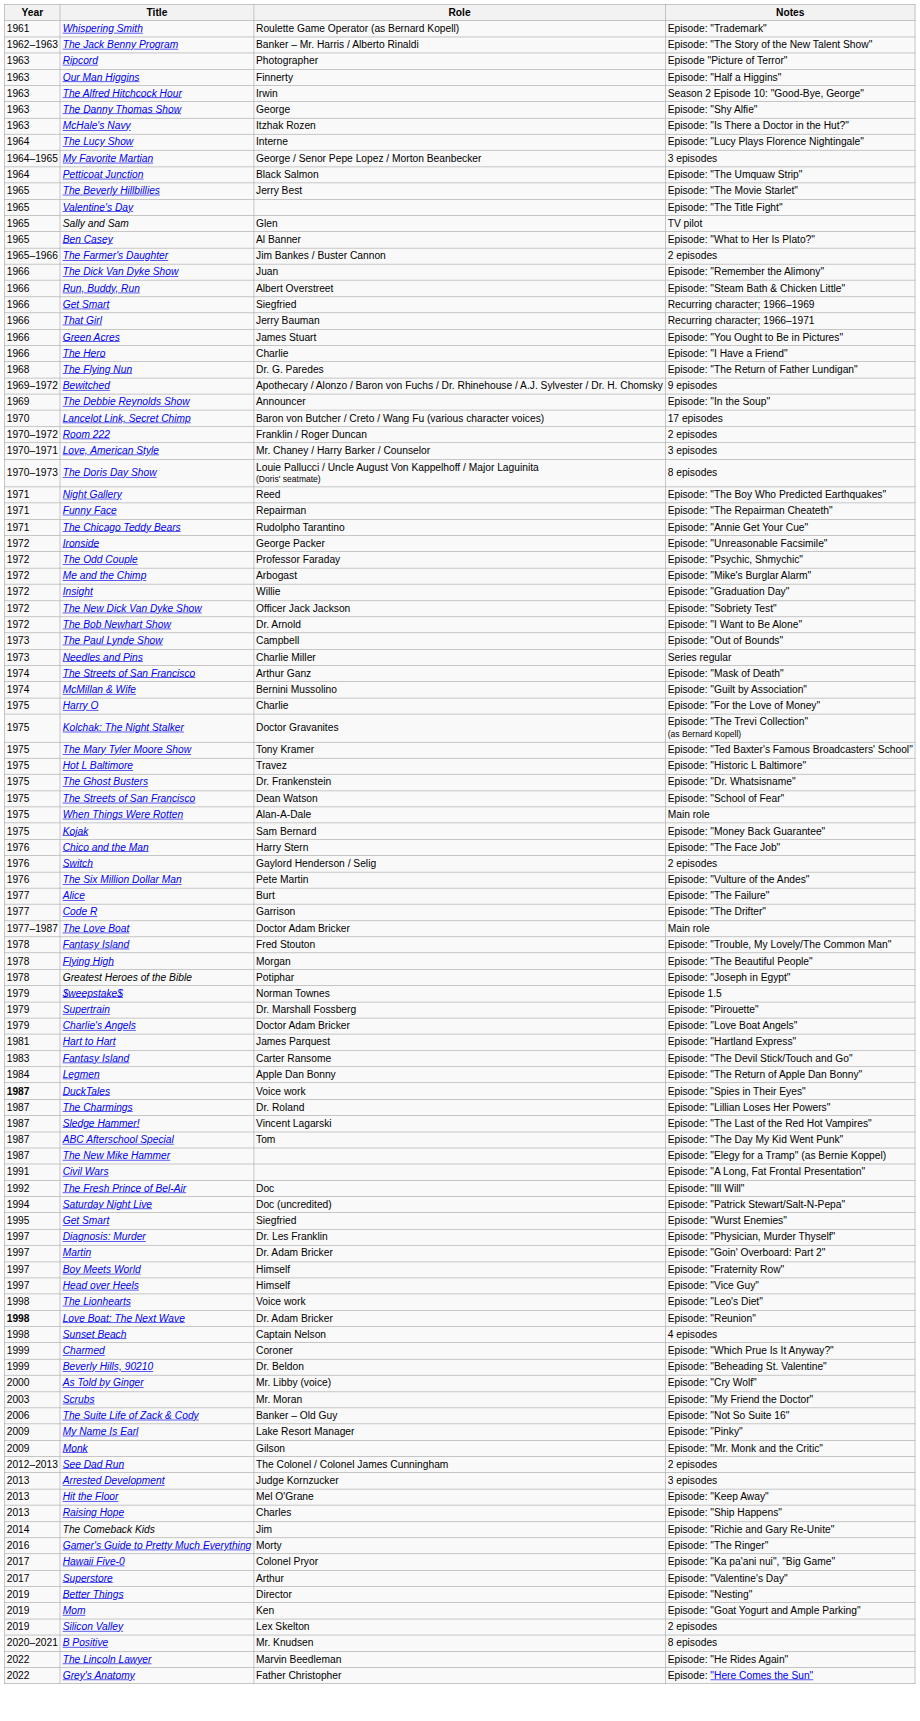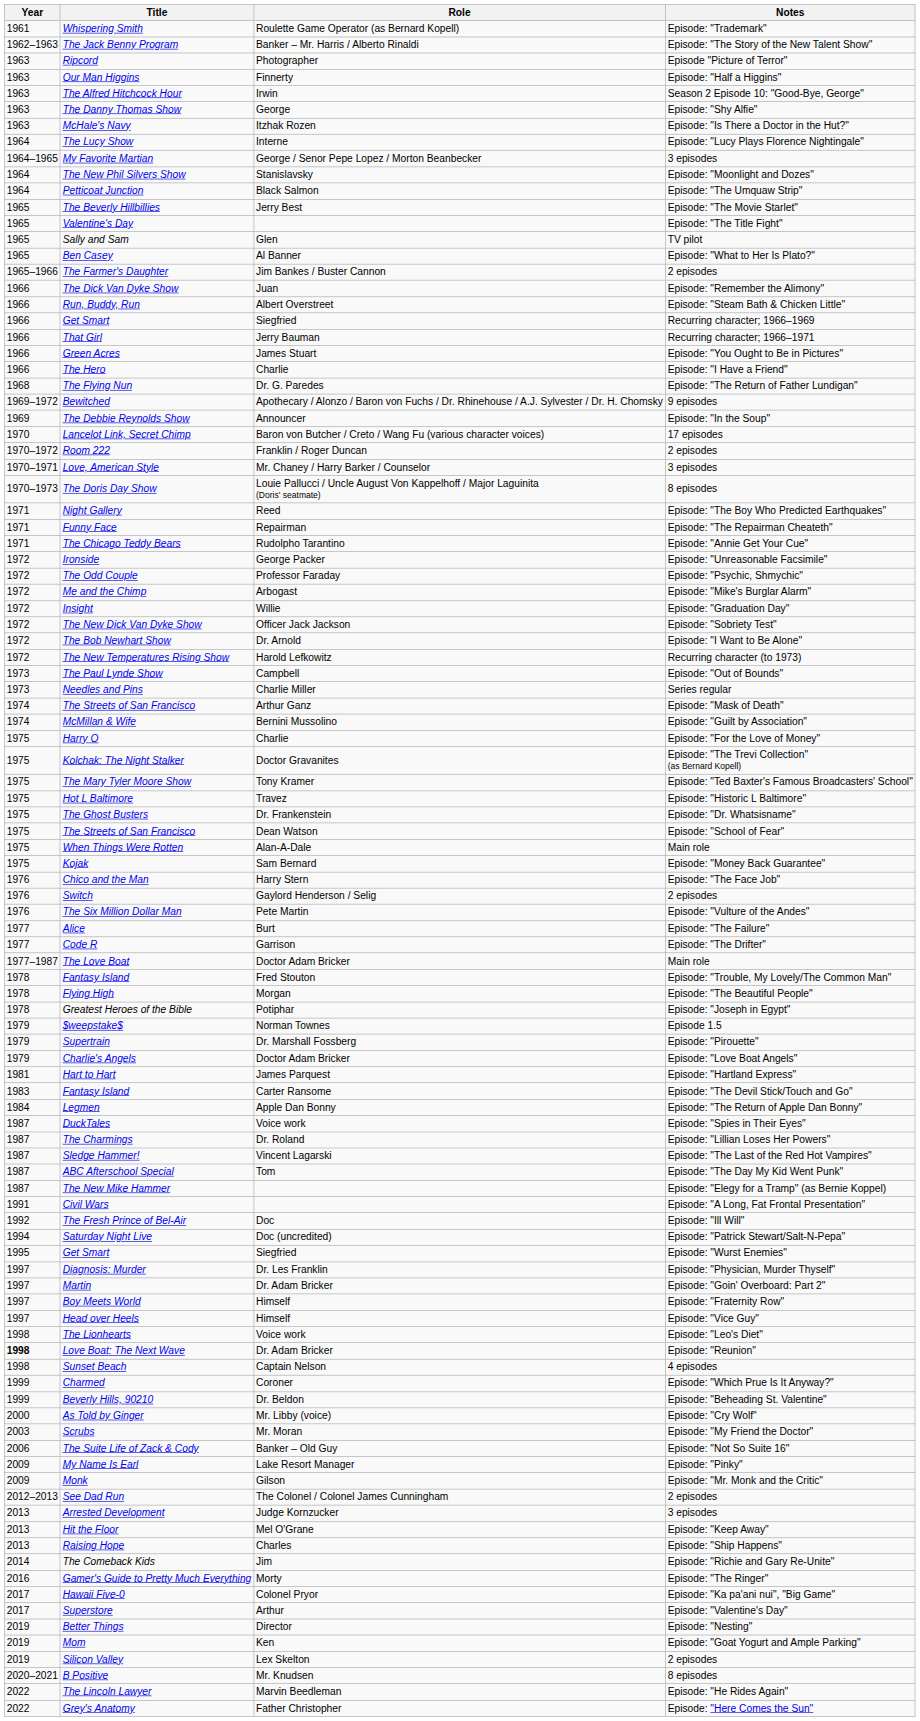 <table class="wikitable sortable">
 <tr>
 <th>Year</th>
 <th>Title</th>
 <th>Role</th>
 <th class="unsortable">Notes</th>
 </tr>
 <tr>
 <td>1961</td>
 <td><em><a href='#'>Whispering Smith</a></em></td>
 <td>Roulette Game Operator (as Bernard Kopell)</td>
 <td>Episode: "Trademark"</td>
 </tr>
 <tr>
 <td>1962–1963</td>
 <td><em><a href='#'>The Jack Benny Program</a></em></td>
 <td>Banker – Mr. Harris / Alberto Rinaldi</td>
 <td>Episode: "The Story of the New Talent Show"</td>
 </tr>
 <tr>
 <td>1963</td>
 <td><em><a href='#'>Ripcord</a></em></td>
 <td>Photographer</td>
 <td>Episode "Picture of Terror"</td>
 </tr>
 <tr>
 <td>1963</td>
 <td><em><a href='#'>Our Man Higgins</a></em></td>
 <td>Finnerty</td>
 <td>Episode: "Half a Higgins"</td>
 </tr>
 <tr>
 <td>1963</td>
 <td><em><a href='#'>The Alfred Hitchcock Hour</a></em></td>
 <td>Irwin</td>
 <td>Season 2 Episode 10: "Good-Bye, George"</td>
 </tr>
 <tr>
 <td>1963</td>
 <td><em><a href='#'>The Danny Thomas Show</a></em></td>
 <td>George</td>
 <td>Episode: "Shy Alfie"</td>
 </tr>
 <tr>
 <td>1963</td>
 <td><em><a href='#'>McHale's Navy</a></em></td>
 <td>Itzhak Rozen</td>
 <td>Episode: "Is There a Doctor in the Hut?"</td>
 </tr>
 <tr>
 <td>1964</td>
 <td><em><a href='#'>The Lucy Show</a></em></td>
 <td>Interne</td>
 <td>Episode: "Lucy Plays Florence Nightingale"</td>
 </tr>
 <tr>
 <td>1964–1965</td>
 <td><em><a href='#'>My Favorite Martian</a></em></td>
 <td>George / Senor Pepe Lopez / Morton Beanbecker</td>
 <td>3 episodes</td>
+</tr>
+<tr>
+<td>1964</td>
+<td><em><a href='#'>The New Phil Silvers Show</a></em></td>
+<td>Stanislavsky</td>
+<td>Episode: "Moonlight and Dozes"</td>
 </tr>
 <tr>
 <td>1964</td>
 <td><em><a href='#'>Petticoat Junction</a></em></td>
 <td>Black Salmon</td>
 <td>Episode: "The Umquaw Strip"</td>
 </tr>
 <tr>
 <td>1965</td>
 <td><em><a href='#'>The Beverly Hillbillies</a></em></td>
 <td>Jerry Best</td>
 <td>Episode: "The Movie Starlet"</td>
 </tr>
 <tr>
 <td>1965</td>
 <td><em><a href='#'>Valentine's Day</a></em></td>
 <td></td>
 <td>Episode: "The Title Fight"</td>
 </tr>
 <tr>
 <td>1965</td>
 <td><em>Sally and Sam</em></td>
 <td>Glen</td>
 <td>TV pilot</td>
 </tr>
 <tr>
 <td>1965</td>
 <td><em><a href='#'>Ben Casey</a></em></td>
 <td>Al Banner</td>
 <td>Episode: "What to Her Is Plato?"</td>
 </tr>
 <tr>
 <td>1965–1966</td>
 <td><em><a href='#'>The Farmer's Daughter</a></em></td>
 <td>Jim Bankes / Buster Cannon</td>
 <td>2 episodes</td>
 </tr>
 <tr>
 <td>1966</td>
 <td><em><a href='#'>The Dick Van Dyke Show</a></em></td>
 <td>Juan</td>
 <td>Episode: "Remember the Alimony"</td>
 </tr>
 <tr>
 <td>1966</td>
 <td><em><a href='#'>Run, Buddy, Run</a></em></td>
 <td>Albert Overstreet</td>
 <td>Episode: "Steam Bath & Chicken Little"</td>
 </tr>
 <tr>
 <td>1966</td>
 <td><em><a href='#'>Get Smart</a></em></td>
 <td>Siegfried</td>
 <td>Recurring character; 1966–1969</td>
 </tr>
 <tr>
 <td>1966</td>
 <td><em><a href='#'>That Girl</a></em></td>
 <td>Jerry Bauman</td>
 <td>Recurring character; 1966–1971</td>
 </tr>
 <tr>
 <td>1966</td>
 <td><em><a href='#'>Green Acres</a></em></td>
 <td>James Stuart</td>
 <td>Episode: "You Ought to Be in Pictures"</td>
 </tr>
 <tr>
 <td>1966</td>
 <td><em><a href='#'>The Hero</a></em></td>
 <td>Charlie</td>
 <td>Episode: "I Have a Friend"</td>
 </tr>
 <tr>
 <td>1968</td>
 <td><em><a href='#'>The Flying Nun</a></em></td>
 <td>Dr. G. Paredes</td>
 <td>Episode: "The Return of Father Lundigan"</td>
 </tr>
 <tr>
 <td>1969–1972</td>
 <td><em><a href='#'>Bewitched</a></em></td>
 <td>Apothecary / Alonzo / Baron von Fuchs / Dr. Rhinehouse / A.J. Sylvester / Dr. H. Chomsky</td>
 <td>9 episodes</td>
 </tr>
 <tr>
 <td>1969</td>
 <td><em><a href='#'>The Debbie Reynolds Show</a></em></td>
 <td>Announcer</td>
 <td>Episode: "In the Soup"</td>
 </tr>
 <tr>
 <td>1970</td>
 <td><em><a href='#'>Lancelot Link, Secret Chimp</a></em></td>
 <td>Baron von Butcher / Creto / Wang Fu (various character voices)</td>
 <td>17 episodes</td>
 </tr>
 <tr>
 <td>1970–1972</td>
 <td><em><a href='#'>Room 222</a></em></td>
 <td>Franklin / Roger Duncan</td>
 <td>2 episodes</td>
 </tr>
 <tr>
 <td>1970–1971</td>
 <td><em><a href='#'>Love, American Style</a></em></td>
 <td>Mr. Chaney / Harry Barker / Counselor</td>
 <td>3 episodes</td>
 </tr>
 <tr>
 <td>1970–1973</td>
 <td><em><a href='#'>The Doris Day Show</a></em></td>
 <td>Louie Pallucci / Uncle August Von Kappelhoff / Major Laguinita<br><small>(Doris' seatmate)</small></td>
 <td>8 episodes</td>
 </tr>
 <tr>
 <td>1971</td>
 <td><em><a href='#'>Night Gallery</a></em></td>
 <td>Reed</td>
 <td>Episode: "The Boy Who Predicted Earthquakes"</td>
 </tr>
 <tr>
 <td>1971</td>
 <td><em><a href='#'>Funny Face</a></em></td>
 <td>Repairman</td>
 <td>Episode: "The Repairman Cheateth"</td>
 </tr>
 <tr>
 <td>1971</td>
 <td><em><a href='#'>The Chicago Teddy Bears</a></em></td>
 <td>Rudolpho Tarantino</td>
 <td>Episode: "Annie Get Your Cue"</td>
 </tr>
 <tr>
 <td>1972</td>
 <td><em><a href='#'>Ironside</a></em></td>
 <td>George Packer</td>
 <td>Episode: "Unreasonable Facsimile"</td>
 </tr>
 <tr>
 <td>1972</td>
 <td><em><a href='#'>The Odd Couple</a></em></td>
 <td>Professor Faraday</td>
 <td>Episode: "Psychic, Shmychic"</td>
 </tr>
 <tr>
 <td>1972</td>
 <td><em><a href='#'>Me and the Chimp</a></em></td>
 <td>Arbogast</td>
 <td>Episode: "Mike's Burglar Alarm"</td>
 </tr>
 <tr>
 <td>1972</td>
 <td><em><a href='#'>Insight</a></em></td>
 <td>Willie</td>
 <td>Episode: "Graduation Day"</td>
 </tr>
 <tr>
 <td>1972</td>
 <td><em><a href='#'>The New Dick Van Dyke Show</a></em></td>
 <td>Officer Jack Jackson</td>
 <td>Episode: "Sobriety Test"</td>
 </tr>
 <tr>
 <td>1972</td>
 <td><em><a href='#'>The Bob Newhart Show</a></em></td>
 <td>Dr. Arnold</td>
 <td>Episode: "I Want to Be Alone"</td>
 </tr>
 <tr>
+<td>1972</td>
+<td><em><a href='#'>The New Temperatures Rising Show</a></em></td>
+<td>Harold Lefkowitz</td>
+<td>Recurring character (to 1973)</td>
+</tr>
+<tr>
 <td>1973</td>
 <td><em><a href='#'>The Paul Lynde Show</a></em></td>
 <td>Campbell</td>
 <td>Episode: "Out of Bounds"</td>
 </tr>
 <tr>
 <td>1973</td>
 <td><em><a href='#'>Needles and Pins</a></em></td>
 <td>Charlie Miller</td>
 <td>Series regular</td>
 </tr>
 <tr>
 <td>1974</td>
 <td><em><a href='#'>The Streets of San Francisco</a></em></td>
 <td>Arthur Ganz</td>
 <td>Episode: "Mask of Death"</td>
 </tr>
 <tr>
 <td>1974</td>
 <td><em><a href='#'>McMillan & Wife</a></em></td>
 <td>Bernini Mussolino</td>
 <td>Episode: "Guilt by Association"</td>
 </tr>
 <tr>
 <td>1975</td>
 <td><em><a href='#'>Harry O</a></em></td>
 <td>Charlie</td>
 <td>Episode: "For the Love of Money"</td>
 </tr>
 <tr>
 <td>1975</td>
 <td><em><a href='#'>Kolchak: The Night Stalker</a></em></td>
 <td>Doctor Gravanites</td>
 <td>Episode: "The Trevi Collection"<br><small>(as Bernard Kopell) </small></td>
 </tr>
 <tr>
 <td>1975</td>
 <td><em><a href='#'>The Mary Tyler Moore Show</a></em></td>
 <td>Tony Kramer</td>
 <td>Episode: "Ted Baxter's Famous Broadcasters' School"</td>
 </tr>
 <tr>
 <td>1975</td>
 <td><em><a href='#'>Hot L Baltimore</a></em></td>
 <td>Travez</td>
 <td>Episode: "Historic L Baltimore"</td>
 </tr>
 <tr>
 <td>1975</td>
 <td><em><a href='#'>The Ghost Busters</a></em></td>
 <td>Dr. Frankenstein</td>
 <td>Episode: "Dr. Whatsisname"</td>
 </tr>
 <tr>
 <td>1975</td>
 <td><em><a href='#'>The Streets of San Francisco</a></em></td>
 <td>Dean Watson</td>
 <td>Episode: "School of Fear"</td>
 </tr>
 <tr>
 <td>1975</td>
 <td><em><a href='#'>When Things Were Rotten</a></em></td>
 <td>Alan-A-Dale</td>
 <td>Main role</td>
 </tr>
 <tr>
 <td>1975</td>
 <td><em><a href='#'>Kojak</a></em></td>
 <td>Sam Bernard</td>
 <td>Episode: "Money Back Guarantee"</td>
 </tr>
 <tr>
 <td>1976</td>
 <td><em><a href='#'>Chico and the Man</a></em></td>
 <td>Harry Stern</td>
 <td>Episode: "The Face Job"</td>
 </tr>
 <tr>
 <td>1976</td>
 <td><em><a href='#'>Switch</a></em></td>
 <td>Gaylord Henderson / Selig</td>
 <td>2 episodes</td>
 </tr>
 <tr>
 <td>1976</td>
 <td><em><a href='#'>The Six Million Dollar Man</a></em></td>
 <td>Pete Martin</td>
 <td>Episode: "Vulture of the Andes"</td>
 </tr>
 <tr>
 <td>1977</td>
 <td><em><a href='#'>Alice</a></em></td>
 <td>Burt</td>
 <td>Episode: "The Failure"</td>
 </tr>
 <tr>
 <td>1977</td>
 <td><em><a href='#'>Code R</a></em></td>
 <td>Garrison</td>
 <td>Episode: "The Drifter"</td>
 </tr>
 <tr>
 <td>1977–1987</td>
 <td><em><a href='#'>The Love Boat</a></em></td>
 <td>Doctor Adam Bricker</td>
 <td>Main role</td>
 </tr>
 <tr>
 <td>1978</td>
 <td><em><a href='#'>Fantasy Island</a></em></td>
 <td>Fred Stouton</td>
 <td>Episode: "Trouble, My Lovely/The Common Man"</td>
 </tr>
 <tr>
 <td>1978</td>
 <td><em><a href='#'>Flying High</a></em></td>
 <td>Morgan</td>
 <td>Episode: "The Beautiful People"</td>
 </tr>
 <tr>
 <td>1978</td>
 <td><em>Greatest Heroes of the Bible</em></td>
 <td>Potiphar</td>
 <td>Episode: "Joseph in Egypt"</td>
 </tr>
 <tr>
 <td>1979</td>
 <td><em><a href='#'>$weepstake$</a></em></td>
 <td>Norman Townes</td>
 <td>Episode 1.5</td>
 </tr>
 <tr>
 <td>1979</td>
 <td><em><a href='#'>Supertrain</a></em></td>
 <td>Dr. Marshall Fossberg</td>
 <td>Episode: "Pirouette"</td>
 </tr>
 <tr>
 <td>1979</td>
 <td><em><a href='#'>Charlie's Angels</a></em></td>
 <td>Doctor Adam Bricker</td>
 <td>Episode: "Love Boat Angels"</td>
 </tr>
 <tr>
 <td>1981</td>
 <td><em><a href='#'>Hart to Hart</a></em></td>
 <td>James Parquest</td>
 <td>Episode: "Hartland Express"</td>
 </tr>
 <tr>
 <td>1983</td>
 <td><em><a href='#'>Fantasy Island</a></em></td>
 <td>Carter Ransome</td>
 <td>Episode: "The Devil Stick/Touch and Go"</td>
 </tr>
 <tr>
 <td>1984</td>
 <td><em><a href='#'>Legmen</a></em></td>
 <td>Apple Dan Bonny</td>
 <td>Episode: "The Return of Apple Dan Bonny"</td>
 </tr>
 <tr>
-<td><strong>1987</strong></td>
+<td>1987</td>
 <td><em><a href='#'>DuckTales</a></em></td>
 <td>Voice work</td>
 <td>Episode: "Spies in Their Eyes"</td>
 </tr>
 <tr>
 <td>1987</td>
 <td><em><a href='#'>The Charmings</a></em></td>
 <td>Dr. Roland</td>
 <td>Episode: "Lillian Loses Her Powers"</td>
 </tr>
 <tr>
 <td>1987</td>
 <td><em><a href='#'>Sledge Hammer!</a></em></td>
 <td>Vincent Lagarski</td>
 <td>Episode: "The Last of the Red Hot Vampires"</td>
 </tr>
 <tr>
 <td>1987</td>
 <td><em><a href='#'>ABC Afterschool Special</a></em></td>
 <td>Tom</td>
 <td>Episode: "The Day My Kid Went Punk"</td>
 </tr>
 <tr>
 <td>1987</td>
 <td><em><a href='#'>The New Mike Hammer</a></em></td>
 <td></td>
 <td>Episode: "Elegy for a Tramp" (as Bernie Koppel)</td>
 </tr>
 <tr>
 <td>1991</td>
 <td><em><a href='#'>Civil Wars</a></em></td>
 <td></td>
 <td>Episode: "A Long, Fat Frontal Presentation"</td>
 </tr>
 <tr>
 <td>1992</td>
 <td><em><a href='#'>The Fresh Prince of Bel-Air</a></em></td>
 <td>Doc</td>
 <td>Episode: "Ill Will"</td>
 </tr>
 <tr>
 <td>1994</td>
 <td><em><a href='#'>Saturday Night Live</a></em></td>
 <td>Doc (uncredited)</td>
 <td>Episode: "Patrick Stewart/Salt-N-Pepa"</td>
 </tr>
 <tr>
 <td>1995</td>
 <td><em><a href='#'>Get Smart</a></em></td>
 <td>Siegfried</td>
 <td>Episode: "Wurst Enemies"</td>
 </tr>
 <tr>
 <td>1997</td>
 <td><em><a href='#'>Diagnosis: Murder</a></em></td>
 <td>Dr. Les Franklin</td>
 <td>Episode: "Physician, Murder Thyself"</td>
 </tr>
 <tr>
 <td>1997</td>
 <td><em><a href='#'>Martin</a></em></td>
 <td>Dr. Adam Bricker</td>
 <td>Episode: "Goin' Overboard: Part 2"</td>
 </tr>
 <tr>
 <td>1997</td>
 <td><em><a href='#'>Boy Meets World</a></em></td>
 <td>Himself</td>
 <td>Episode: "Fraternity Row"</td>
 </tr>
 <tr>
 <td>1997</td>
 <td><em><a href='#'>Head over Heels</a></em></td>
 <td>Himself</td>
 <td>Episode: "Vice Guy"</td>
 </tr>
 <tr>
 <td>1998</td>
 <td><em><a href='#'>The Lionhearts</a></em></td>
 <td>Voice work</td>
 <td>Episode: "Leo's Diet"</td>
 </tr>
 <tr>
 <td><strong>1998</strong></td>
 <td><em><a href='#'>Love Boat: The Next Wave</a></em></td>
 <td>Dr. Adam Bricker</td>
 <td>Episode: "Reunion"</td>
 </tr>
 <tr>
 <td>1998</td>
 <td><em><a href='#'>Sunset Beach</a></em></td>
 <td>Captain Nelson</td>
 <td>4 episodes</td>
 </tr>
 <tr>
 <td>1999</td>
 <td><em><a href='#'>Charmed</a></em></td>
 <td>Coroner</td>
 <td>Episode: "Which Prue Is It Anyway?"</td>
 </tr>
 <tr>
 <td>1999</td>
 <td><em><a href='#'>Beverly Hills, 90210</a></em></td>
 <td>Dr. Beldon</td>
 <td>Episode: "Beheading St. Valentine"</td>
 </tr>
 <tr>
 <td>2000</td>
 <td><em><a href='#'>As Told by Ginger</a></em></td>
 <td>Mr. Libby (voice)</td>
 <td>Episode: "Cry Wolf"</td>
 </tr>
 <tr>
 <td>2003</td>
 <td><em><a href='#'>Scrubs</a></em></td>
 <td>Mr. Moran</td>
 <td>Episode: "My Friend the Doctor"</td>
 </tr>
 <tr>
 <td>2006</td>
 <td><em><a href='#'>The Suite Life of Zack & Cody</a></em></td>
 <td>Banker – Old Guy</td>
 <td>Episode: "Not So Suite 16"</td>
 </tr>
 <tr>
 <td>2009</td>
 <td><em><a href='#'>My Name Is Earl</a></em></td>
 <td>Lake Resort Manager</td>
 <td>Episode: "Pinky"</td>
 </tr>
 <tr>
 <td>2009</td>
 <td><em><a href='#'>Monk</a></em></td>
 <td>Gilson</td>
 <td>Episode: "Mr. Monk and the Critic"</td>
 </tr>
 <tr>
 <td>2012–2013</td>
 <td><em><a href='#'>See Dad Run</a></em></td>
 <td>The Colonel / Colonel James Cunningham</td>
 <td>2 episodes</td>
 </tr>
 <tr>
 <td>2013</td>
 <td><em><a href='#'>Arrested Development</a></em></td>
 <td>Judge Kornzucker</td>
 <td>3 episodes</td>
 </tr>
 <tr>
 <td>2013</td>
 <td><em><a href='#'>Hit the Floor</a></em></td>
 <td>Mel O'Grane</td>
 <td>Episode: "Keep Away"</td>
 </tr>
 <tr>
 <td>2013</td>
 <td><em><a href='#'>Raising Hope</a></em></td>
 <td>Charles</td>
 <td>Episode: "Ship Happens"</td>
 </tr>
 <tr>
 <td>2014</td>
 <td><em>The Comeback Kids</em></td>
 <td>Jim</td>
 <td>Episode: "Richie and Gary Re-Unite"</td>
 </tr>
 <tr>
 <td>2016</td>
 <td><em><a href='#'>Gamer's Guide to Pretty Much Everything</a></em></td>
 <td>Morty</td>
 <td>Episode: "The Ringer"</td>
 </tr>
 <tr>
 <td>2017</td>
 <td><em><a href='#'>Hawaii Five-0</a></em></td>
 <td>Colonel Pryor</td>
 <td>Episode: "Ka pa'ani nui", "Big Game"</td>
 </tr>
 <tr>
 <td>2017</td>
 <td><em><a href='#'>Superstore</a></em></td>
 <td>Arthur</td>
 <td>Episode: "Valentine's Day"</td>
 </tr>
 <tr>
 <td>2019</td>
 <td><em><a href='#'>Better Things</a></em></td>
 <td>Director</td>
 <td>Episode: "Nesting"</td>
 </tr>
 <tr>
 <td>2019</td>
 <td><em><a href='#'>Mom</a></em></td>
 <td>Ken</td>
 <td>Episode: "Goat Yogurt and Ample Parking"</td>
 </tr>
 <tr>
 <td>2019</td>
 <td><em><a href='#'>Silicon Valley</a></em></td>
 <td>Lex Skelton</td>
 <td>2 episodes</td>
 </tr>
 <tr>
 <td>2020–2021</td>
 <td><em><a href='#'>B Positive</a></em></td>
 <td>Mr. Knudsen</td>
 <td>8 episodes</td>
 </tr>
 <tr>
 <td>2022</td>
 <td><em><a href='#'>The Lincoln Lawyer</a></em></td>
 <td>Marvin Beedleman</td>
 <td>Episode: "He Rides Again"</td>
 </tr>
 <tr>
 <td>2022</td>
 <td><em><a href='#'>Grey's Anatomy</a></em></td>
 <td>Father Christopher</td>
 <td>Episode: <a href='#'>"Here Comes the Sun"</a></td>
 </tr>
 </table>
